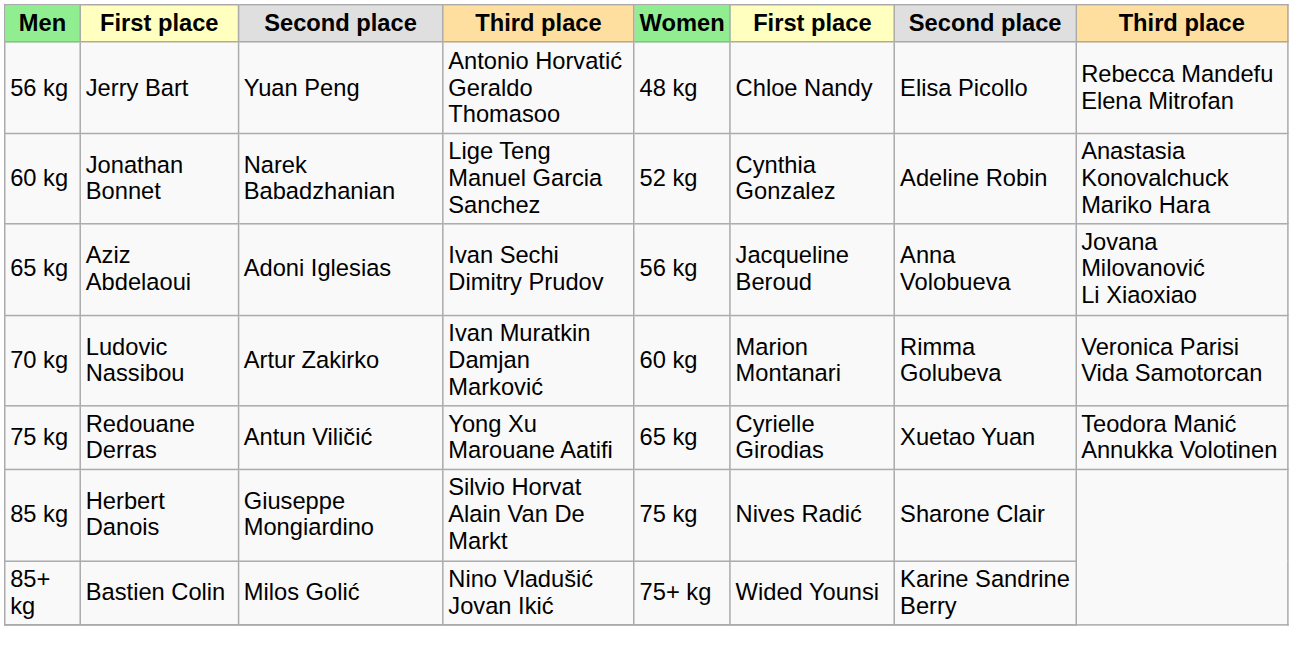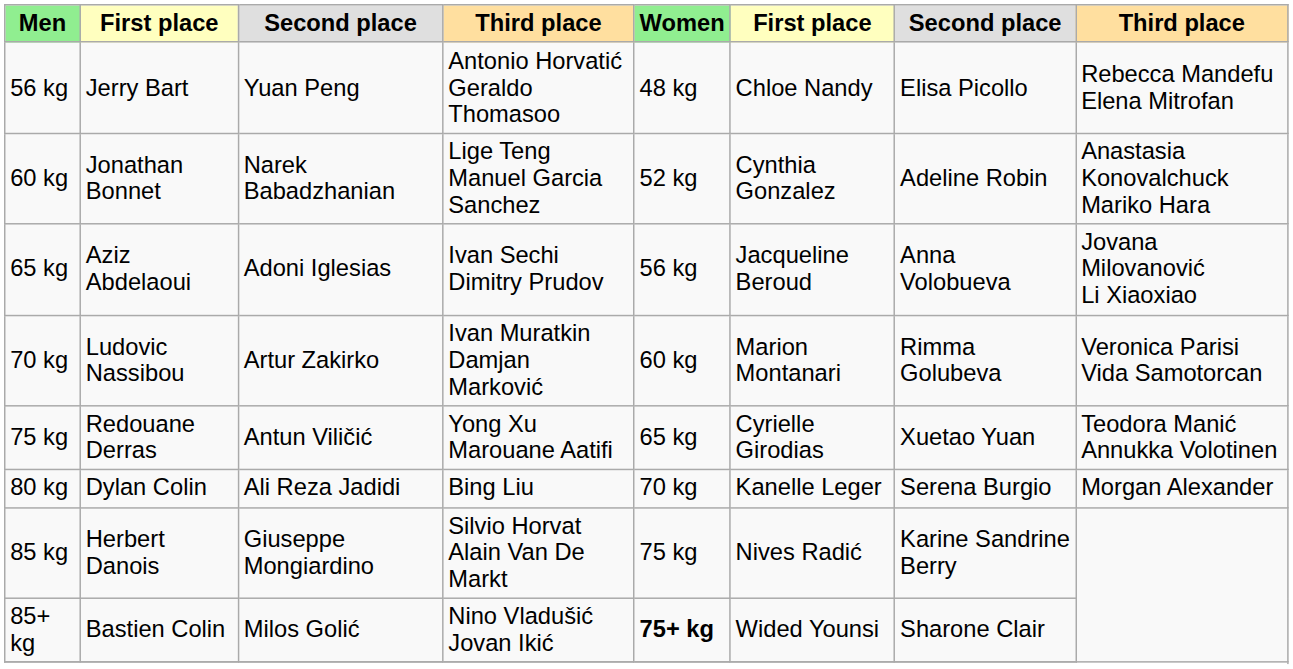 <table class="wikitable">
 <tr>
 <th style="background:lightgreen;">Men</th>
 <th style="background:#ffffbf;">First place</th>
 <th style="background:#dfdfdf;">Second place</th>
 <th style="background:#ffdf9f;">Third place</th>
 <th style="background:lightgreen;">Women</th>
 <th style="background:#ffffbf;">First place</th>
 <th style="background:#dfdfdf;">Second place</th>
 <th style="background:#ffdf9f;">Third place</th>
 </tr>
 <tr>
 <td>56 kg</td>
 <td> Jerry Bart</td>
 <td> Yuan Peng</td>
 <td> Antonio Horvatić <br>  Geraldo Thomasoo</td>
 <td>48 kg</td>
 <td> Chloe Nandy</td>
 <td> Elisa Picollo</td>
 <td> Rebecca Mandefu <br>  Elena Mitrofan</td>
 </tr>
 <tr>
 <td>60 kg</td>
 <td> Jonathan Bonnet</td>
 <td> Narek Babadzhanian</td>
 <td> Lige Teng <br>  Manuel Garcia Sanchez</td>
 <td>52 kg</td>
 <td> Cynthia Gonzalez</td>
 <td> Adeline Robin</td>
 <td> Anastasia Konovalchuck <br>  Mariko Hara</td>
 </tr>
 <tr>
 <td>65 kg</td>
 <td> Aziz Abdelaoui</td>
 <td> Adoni Iglesias</td>
 <td> Ivan Sechi <br>  Dimitry Prudov</td>
 <td>56 kg</td>
 <td> Jacqueline Beroud</td>
 <td> Anna Volobueva</td>
 <td> Jovana Milovanović <br>  Li Xiaoxiao</td>
 </tr>
 <tr>
 <td>70 kg</td>
 <td> Ludovic Nassibou</td>
 <td> Artur Zakirko</td>
 <td> Ivan Muratkin <br>  Damjan Marković</td>
 <td>60 kg</td>
 <td> Marion Montanari</td>
 <td> Rimma Golubeva</td>
 <td> Veronica Parisi<br>  Vida Samotorcan</td>
 </tr>
 <tr>
 <td>75 kg</td>
 <td> Redouane Derras</td>
 <td> Antun Viličić</td>
 <td> Yong Xu<br>  Marouane Aatifi</td>
 <td>65 kg</td>
 <td> Cyrielle Girodias</td>
 <td> Xuetao Yuan</td>
 <td> Teodora Manić <br>  Annukka Volotinen</td>
 </tr>
 <tr>
+<td>80 kg</td>
+<td> Dylan Colin</td>
+<td> Ali Reza Jadidi</td>
+<td> Bing Liu</td>
+<td>70 kg</td>
+<td> Kanelle Leger</td>
+<td> Serena Burgio</td>
+<td> Morgan Alexander</td>
+</tr>
+<tr>
 <td>85 kg</td>
 <td> Herbert Danois</td>
 <td> Giuseppe Mongiardino</td>
 <td> Silvio Horvat <br>  Alain Van De Markt</td>
 <td>75 kg</td>
 <td> Nives Radić</td>
-<td> Sharone Clair</td>
+<td> Karine Sandrine Berry</td>
 </tr>
 <tr>
 <td>85+ kg</td>
 <td> Bastien Colin</td>
 <td> Milos Golić</td>
 <td> Nino Vladušić <br>  Jovan Ikić</td>
-<td>75+ kg</td>
+<td><strong>75+ kg</strong></td>
 <td> Wided Younsi</td>
-<td> Karine Sandrine Berry</td>
+<td> Sharone Clair</td>
 </tr>
 <tr>
 </tr>
 </table>
